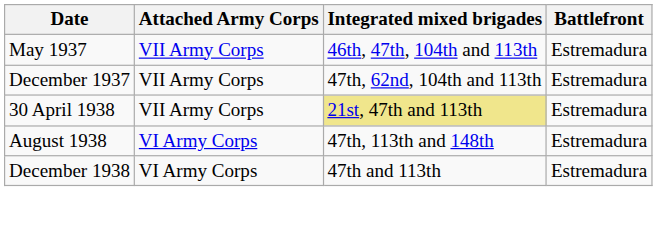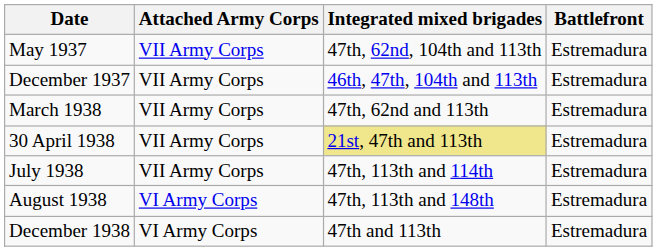 <table class="wikitable">
 <tr>
 <th>Date</th>
 <th>Attached Army Corps</th>
 <th>Integrated mixed brigades</th>
 <th>Battlefront</th>
 </tr>
 <tr>
 <td>May 1937</td>
 <td><a href='#'>VII Army Corps</a></td>
-<td><a href='#'>46th</a>, <a href='#'>47th</a>, <a href='#'>104th</a> and <a href='#'>113th</a></td>
+<td>47th, <a href='#'>62nd</a>, 104th and 113th</td>
 <td>Estremadura</td>
 </tr>
 <tr>
 <td>December 1937</td>
 <td>VII Army Corps</td>
-<td>47th, <a href='#'>62nd</a>, 104th and 113th</td>
+<td><a href='#'>46th</a>, <a href='#'>47th</a>, <a href='#'>104th</a> and <a href='#'>113th</a></td>
+<td>Estremadura</td>
+</tr>
+<tr>
+<td>March 1938</td>
+<td>VII Army Corps</td>
+<td>47th, 62nd and 113th</td>
 <td>Estremadura</td>
 </tr>
 <tr>
 <td>30 April 1938</td>
 <td>VII Army Corps</td>
 <td style="background: khaki;"><a href='#'>21st</a>, 47th and 113th</td>
+<td>Estremadura</td>
+</tr>
+<tr>
+<td>July 1938</td>
+<td>VII Army Corps</td>
+<td>47th, 113th and <a href='#'>114th</a></td>
 <td>Estremadura</td>
 </tr>
 <tr>
 <td>August 1938</td>
 <td><a href='#'>VI Army Corps</a></td>
 <td>47th, 113th and <a href='#'>148th</a></td>
 <td>Estremadura</td>
 </tr>
 <tr>
 <td>December 1938</td>
 <td>VI Army Corps</td>
 <td>47th and 113th</td>
 <td>Estremadura</td>
 </tr>
 </table>
